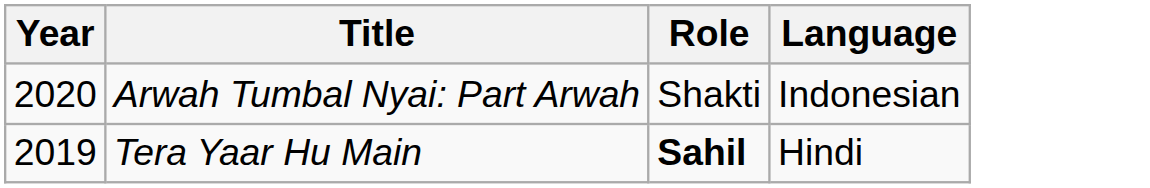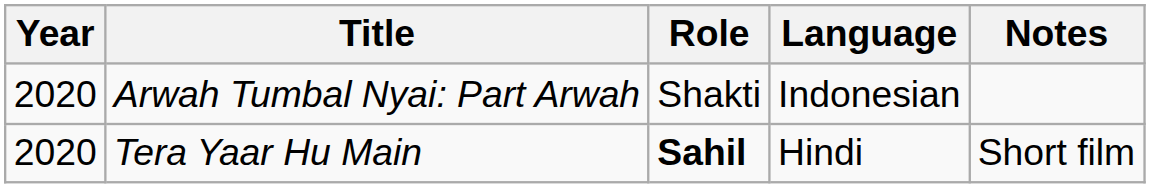 <table class="wikitable sortable">
 <tr>
 <th>Year</th>
 <th>Title</th>
 <th>Role</th>
 <th>Language</th>
+<th>Notes</th>
 </tr>
 <tr 2006||Alag||Unnamed||Hindi||film>
 <td>2020</td>
 <td><em>Arwah Tumbal Nyai: Part Arwah</em></td>
 <td>Shakti</td>
 <td>Indonesian</td>
+<td></td>
 </tr>
 <tr>
-<td>2019</td>
+<td>2020</td>
 <td><em>Tera Yaar Hu Main</em></td>
 <td><strong>Sahil</strong></td>
 <td>Hindi</td>
+<td>Short film</td>
 </tr>
 </table>
